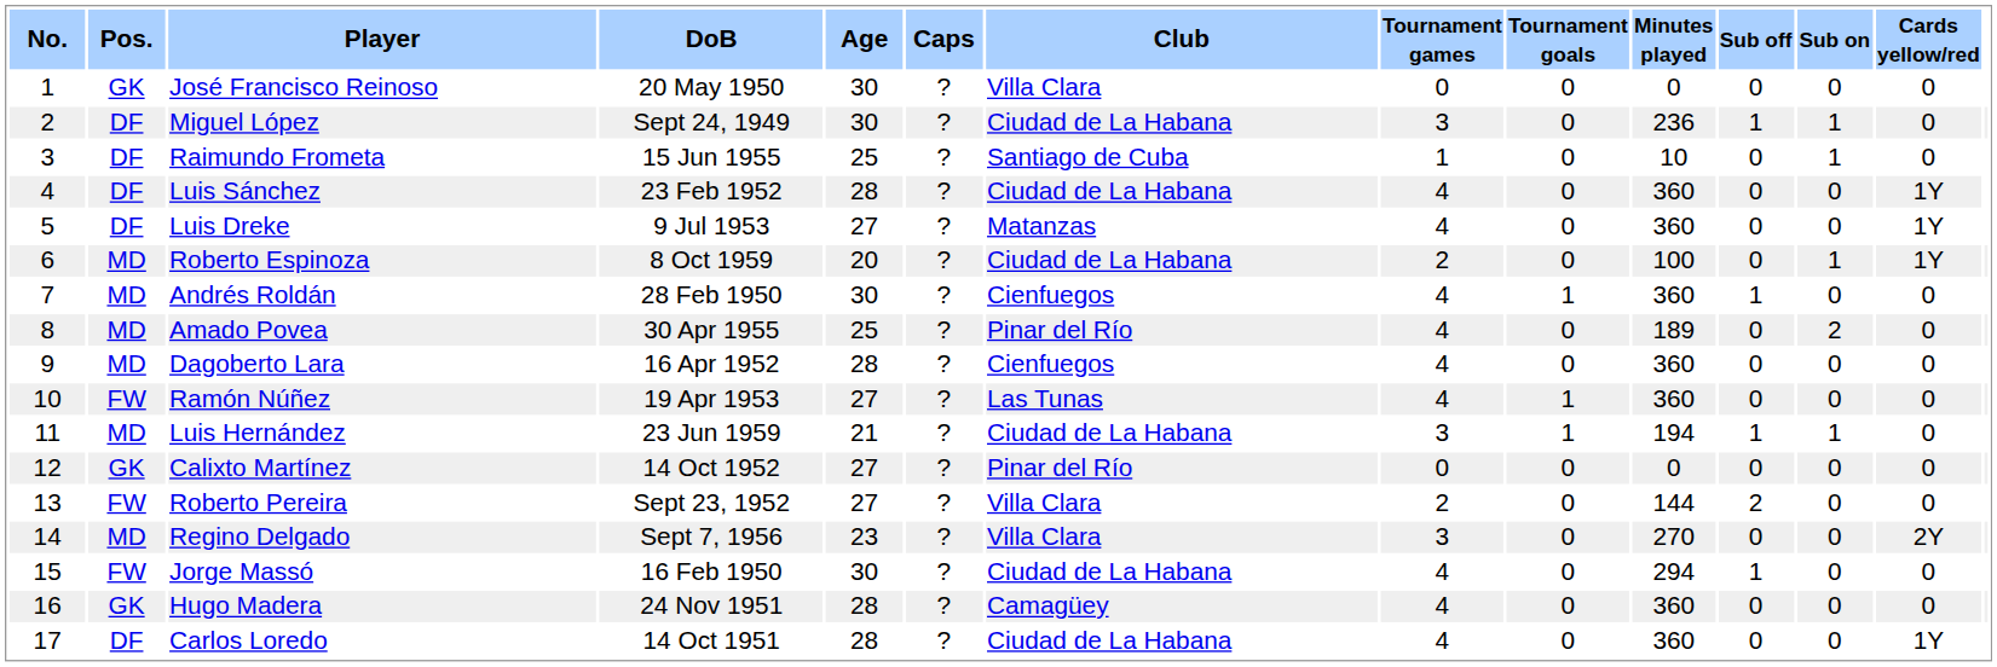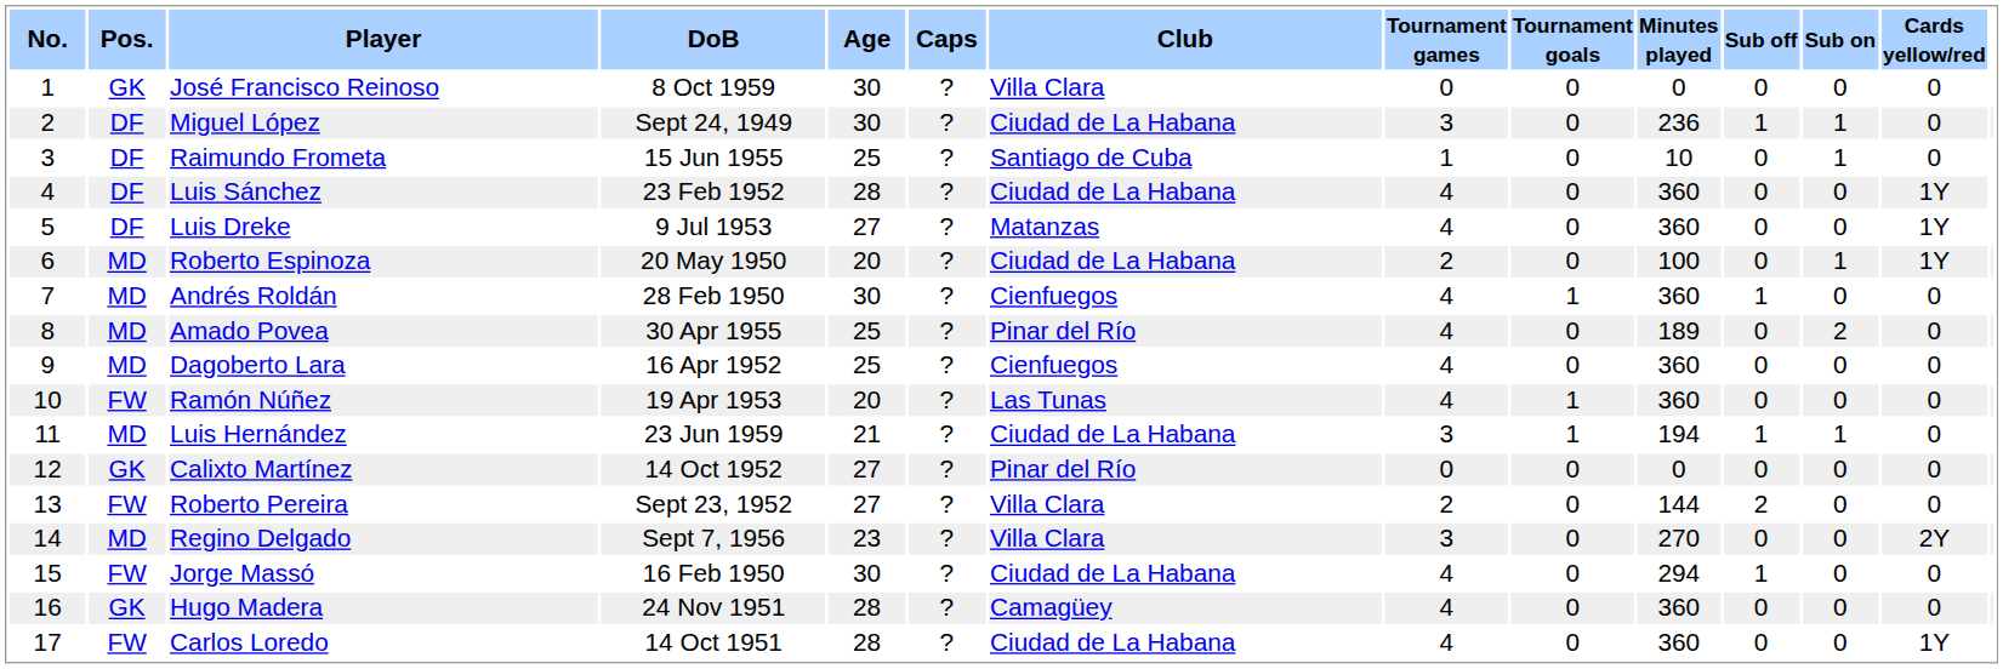 <table border="0" width="100%" style="border: 1px solid #999; background-color:#FFFFFF; text-align:center">
 <tr align="center" bgcolor="#AAD0FF">
 <th width=4%>No.</th>
 <th width=4%>Pos.</th>
 <th width=23%>Player</th>
 <th width=12%>DoB</th>
 <th width=4%>Age</th>
 <th width=4%>Caps</th>
 <th width=21%>Club</th>
 <th width=6%><small>Tournament<br>games</small></th>
 <th width=6%><small>Tournament<br>goals</small></th>
 <th width=4%><small>Minutes<br>played</small></th>
 <th width=4%><small>Sub off</small></th>
 <th width=4%><small>Sub on</small></th>
 <th width=4%><small>Cards<br>yellow/red</small></th>
 </tr>
 <tr>
 <td>1</td>
 <td><a href='#'>GK</a></td>
 <td align="left"><a href='#'>José Francisco Reinoso</a></td>
-<td>20 May 1950</td>
+<td>8 Oct 1959</td>
 <td>30</td>
 <td>?</td>
 <td align="left"> <a href='#'>Villa Clara</a></td>
 <td>0</td>
 <td>0</td>
 <td>0</td>
 <td>0</td>
 <td>0</td>
 <td>0</td>
 </tr>
 <tr bgcolor="#EFEFEF">
 <td>2</td>
 <td><a href='#'>DF</a></td>
 <td align="left"><a href='#'>Miguel López</a></td>
 <td>Sept 24, 1949</td>
 <td>30</td>
 <td>?</td>
 <td align="left"> <a href='#'>Ciudad de La Habana</a></td>
 <td>3</td>
 <td>0</td>
 <td>236</td>
 <td>1</td>
 <td>1</td>
 <td>0</td>
 <td></td>
 </tr>
 <tr>
 <td>3</td>
 <td><a href='#'>DF</a></td>
 <td align="left"><a href='#'>Raimundo Frometa</a></td>
 <td>15 Jun 1955</td>
 <td>25</td>
 <td>?</td>
 <td align="left"> <a href='#'>Santiago de Cuba</a></td>
 <td>1</td>
 <td>0</td>
 <td>10</td>
 <td>0</td>
 <td>1</td>
 <td>0</td>
 </tr>
 <tr bgcolor="#EFEFEF">
 <td>4</td>
 <td><a href='#'>DF</a></td>
 <td align="left"><a href='#'>Luis Sánchez</a></td>
 <td>23 Feb 1952</td>
 <td>28</td>
 <td>?</td>
 <td align="left"> <a href='#'>Ciudad de La Habana</a></td>
 <td>4</td>
 <td>0</td>
 <td>360</td>
 <td>0</td>
 <td>0</td>
 <td>1Y</td>
 </tr>
 <tr>
 <td>5</td>
 <td><a href='#'>DF</a></td>
 <td align="left"><a href='#'>Luis Dreke</a></td>
 <td>9 Jul 1953</td>
 <td>27</td>
 <td>?</td>
 <td align="left"> <a href='#'>Matanzas</a></td>
 <td>4</td>
 <td>0</td>
 <td>360</td>
 <td>0</td>
 <td>0</td>
 <td>1Y</td>
 <td></td>
 </tr>
 <tr bgcolor="#EFEFEF">
 <td>6</td>
 <td><a href='#'>MD</a></td>
 <td align="left"><a href='#'>Roberto Espinoza</a></td>
-<td>8 Oct 1959</td>
+<td>20 May 1950</td>
 <td>20</td>
 <td>?</td>
 <td align="left"> <a href='#'>Ciudad de La Habana</a></td>
 <td>2</td>
 <td>0</td>
 <td>100</td>
 <td>0</td>
 <td>1</td>
 <td>1Y</td>
 <td></td>
 </tr>
 <tr>
 <td>7</td>
 <td><a href='#'>MD</a></td>
 <td align="left"><a href='#'>Andrés Roldán</a></td>
 <td>28 Feb 1950</td>
 <td>30</td>
 <td>?</td>
 <td align="left"> <a href='#'>Cienfuegos</a></td>
 <td>4</td>
 <td>1</td>
 <td>360</td>
 <td>1</td>
 <td>0</td>
 <td>0</td>
 <td></td>
 </tr>
 <tr bgcolor="#EFEFEF">
 <td>8</td>
 <td><a href='#'>MD</a></td>
 <td align="left"><a href='#'>Amado Povea</a></td>
 <td>30 Apr 1955</td>
 <td>25</td>
 <td>?</td>
 <td align="left"> <a href='#'>Pinar del Río</a></td>
 <td>4</td>
 <td>0</td>
 <td>189</td>
 <td>0</td>
 <td>2</td>
 <td>0</td>
 <td></td>
 </tr>
 <tr>
 <td>9</td>
 <td><a href='#'>MD</a></td>
 <td align="left"><a href='#'>Dagoberto Lara</a></td>
 <td>16 Apr 1952</td>
-<td>28</td>
+<td>25</td>
 <td>?</td>
 <td align="left"> <a href='#'>Cienfuegos</a></td>
 <td>4</td>
 <td>0</td>
 <td>360</td>
 <td>0</td>
 <td>0</td>
 <td>0</td>
 <td></td>
 </tr>
 <tr bgcolor="#EFEFEF">
 <td>10</td>
 <td><a href='#'>FW</a></td>
 <td align="left"><a href='#'>Ramón Núñez</a></td>
 <td>19 Apr 1953</td>
-<td>27</td>
+<td>20</td>
 <td>?</td>
 <td align="left"> <a href='#'>Las Tunas</a></td>
 <td>4</td>
 <td>1</td>
 <td>360</td>
 <td>0</td>
 <td>0</td>
 <td>0</td>
 <td></td>
 </tr>
 <tr>
 <td>11</td>
 <td><a href='#'>MD</a></td>
 <td align="left"><a href='#'>Luis Hernández</a></td>
 <td>23 Jun 1959</td>
 <td>21</td>
 <td>?</td>
 <td align="left"> <a href='#'>Ciudad de La Habana</a></td>
 <td>3</td>
 <td>1</td>
 <td>194</td>
 <td>1</td>
 <td>1</td>
 <td>0</td>
 <td></td>
 </tr>
 <tr bgcolor="#EFEFEF">
 <td>12</td>
 <td><a href='#'>GK</a></td>
 <td align="left"><a href='#'>Calixto Martínez</a></td>
 <td>14 Oct 1952</td>
 <td>27</td>
 <td>?</td>
 <td align="left"> <a href='#'>Pinar del Río</a></td>
 <td>0</td>
 <td>0</td>
 <td>0</td>
 <td>0</td>
 <td>0</td>
 <td>0</td>
 <td></td>
 </tr>
 <tr>
 <td>13</td>
 <td><a href='#'>FW</a></td>
 <td align="left"><a href='#'>Roberto Pereira</a></td>
 <td>Sept 23, 1952</td>
 <td>27</td>
 <td>?</td>
 <td align="left"> <a href='#'>Villa Clara</a></td>
 <td>2</td>
 <td>0</td>
 <td>144</td>
 <td>2</td>
 <td>0</td>
 <td>0</td>
 <td></td>
 </tr>
 <tr bgcolor="#EFEFEF">
 <td>14</td>
 <td><a href='#'>MD</a></td>
 <td align="left"><a href='#'>Regino Delgado</a></td>
 <td>Sept 7, 1956</td>
 <td>23</td>
 <td>?</td>
 <td align="left"> <a href='#'>Villa Clara</a></td>
 <td>3</td>
 <td>0</td>
 <td>270</td>
 <td>0</td>
 <td>0</td>
 <td>2Y</td>
 <td></td>
 </tr>
 <tr>
 <td>15</td>
 <td><a href='#'>FW</a></td>
 <td align="left"><a href='#'>Jorge Massó</a></td>
 <td>16 Feb 1950</td>
 <td>30</td>
 <td>?</td>
 <td align="left"> <a href='#'>Ciudad de La Habana</a></td>
 <td>4</td>
 <td>0</td>
 <td>294</td>
 <td>1</td>
 <td>0</td>
 <td>0</td>
 <td></td>
 </tr>
 <tr bgcolor="#EFEFEF">
 <td>16</td>
 <td><a href='#'>GK</a></td>
 <td align="left"><a href='#'>Hugo Madera</a></td>
 <td>24 Nov 1951</td>
 <td>28</td>
 <td>?</td>
 <td align="left"> <a href='#'>Camagüey</a></td>
 <td>4</td>
 <td>0</td>
 <td>360</td>
 <td>0</td>
 <td>0</td>
 <td>0</td>
 <td></td>
 </tr>
 <tr>
 <td>17</td>
-<td><a href='#'>DF</a></td>
+<td><a href='#'>FW</a></td>
 <td align="left"><a href='#'>Carlos Loredo</a></td>
 <td>14 Oct 1951</td>
 <td>28</td>
 <td>?</td>
 <td align="left"> <a href='#'>Ciudad de La Habana</a></td>
 <td>4</td>
 <td>0</td>
 <td>360</td>
 <td>0</td>
 <td>0</td>
 <td>1Y</td>
 <td></td>
 </tr>
 </table>
